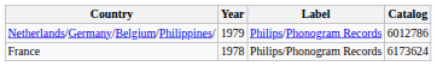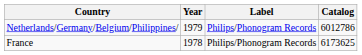 <table class="wikitable">
 <tr>
 <th>Country</th>
 <th>Year</th>
 <th>Label</th>
 <th>Catalog</th>
 </tr>
 <tr>
 <td><a href='#'>Netherlands</a>/<a href='#'>Germany</a>/<a href='#'>Belgium</a>/<a href='#'>Philippines</a>/</td>
 <td>1979</td>
 <td><a href='#'>Philips</a>/<a href='#'>Phonogram Records</a></td>
 <td>6012786</td>
 </tr>
 <tr>
 <td>France</td>
 <td>1978</td>
 <td>Philips/Phonogram Records</td>
-<td>6173624</td>
+<td>6173625</td>
 </tr>
 </table>
